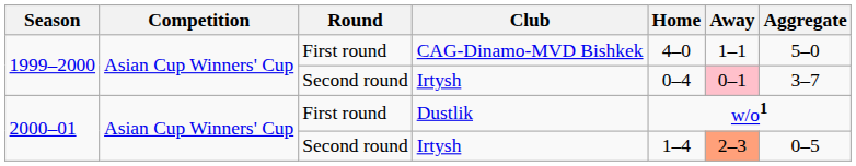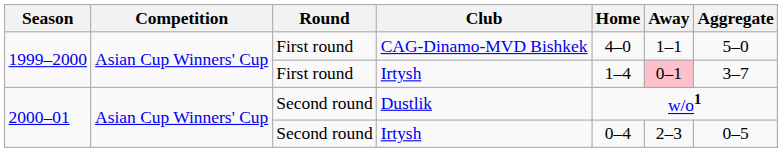 <table class="wikitable">
 <tr>
 <th>Season</th>
 <th>Competition</th>
 <th>Round</th>
 <th>Club</th>
 <th>Home</th>
 <th>Away</th>
 <th>Aggregate</th>
 </tr>
 <tr>
 <td rowspan="2"><a href='#'>1999–2000</a></td>
 <td rowspan="2"><a href='#'>Asian Cup Winners' Cup</a></td>
 <td rowspan="1">First round</td>
 <td> <a href='#'>CAG-Dinamo-MVD Bishkek</a></td>
 <td align=center>4–0</td>
 <td align=center>1–1</td>
 <td align=center>5–0</td>
 </tr>
 <tr>
-<td rowspan="1">Second round</td>
+<td rowspan="1">First round</td>
 <td> <a href='#'>Irtysh</a></td>
-<td align=center>0–4</td>
+<td align=center>1–4</td>
 <td align=center style="background: pink;">0–1</td>
 <td align=center>3–7</td>
 </tr>
 <tr>
 <td rowspan="2"><a href='#'>2000–01</a></td>
 <td rowspan="2"><a href='#'>Asian Cup Winners' Cup</a></td>
-<td rowspan="1">First round</td>
+<td rowspan="1">Second round</td>
 <td> <a href='#'>Dustlik</a></td>
 <td colspan=3; style="text-align:center;"><a href='#'>w/o</a><sup><strong>1</strong></sup></td>
 </tr>
 <tr>
 <td rowspan="1">Second round</td>
 <td> <a href='#'>Irtysh</a></td>
-<td align=center>1–4</td>
-<td align=center style="background: lightsalmon;">2–3</td>
+<td align=center>0–4</td>
+<td align=center>2–3</td>
 <td align=center>0–5</td>
 </tr>
 </table>
